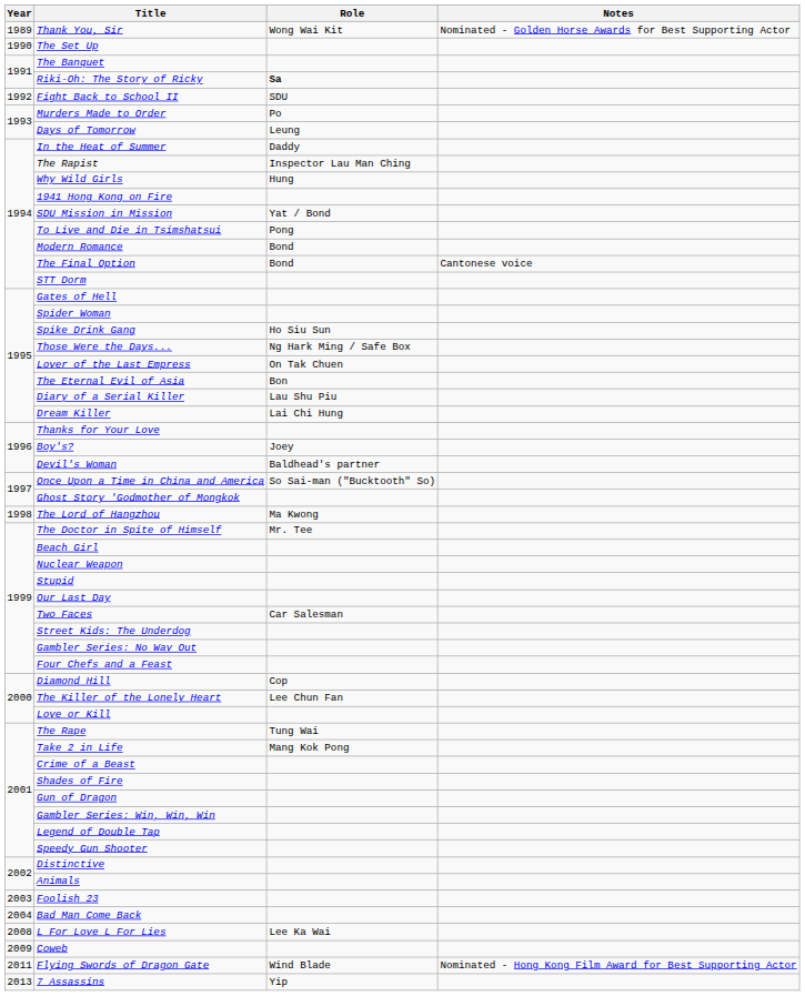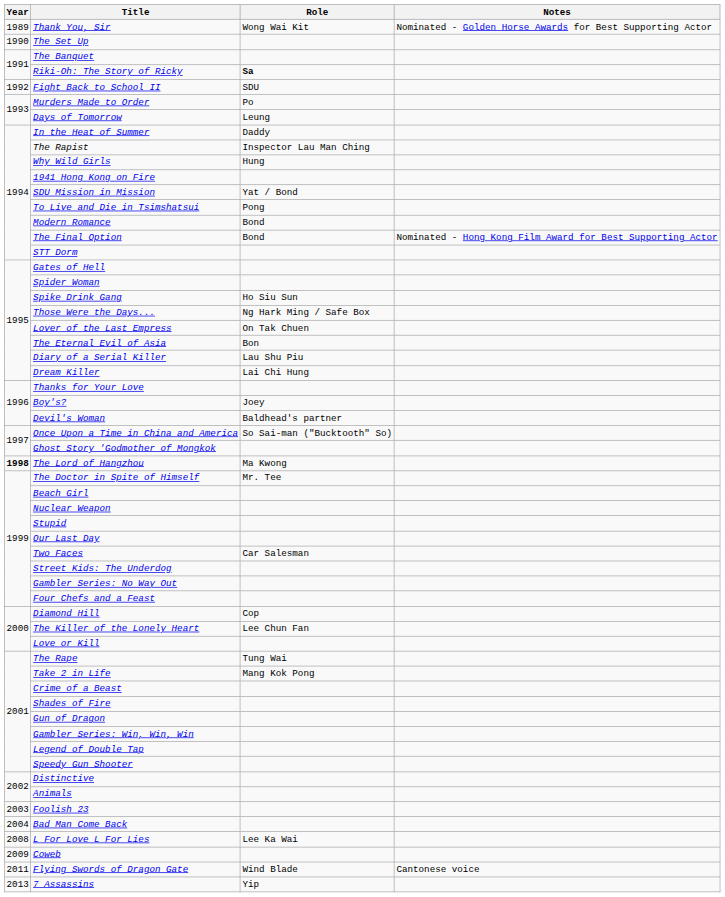 <table class="wikitable">
 <tr style="background:#b0c4de; text-align:center;">
 <th>Year</th>
 <th>Title</th>
 <th>Role</th>
 <th>Notes</th>
 </tr>
 <tr>
 <td>1989</td>
 <td><em><a href='#'>Thank You, Sir</a></em></td>
 <td>Wong Wai Kit</td>
 <td>Nominated - <a href='#'>Golden Horse Awards</a> for Best Supporting Actor</td>
 </tr>
 <tr>
 <td>1990</td>
 <td><em><a href='#'>The Set Up</a></em></td>
 <td></td>
 </tr>
 <tr>
 <td rowspan="2">1991</td>
 <td><em><a href='#'>The Banquet</a></em></td>
 <td></td>
 <td></td>
 </tr>
 <tr>
 <td><em><a href='#'>Riki-Oh: The Story of Ricky</a></em></td>
 <td><strong>Sa</strong></td>
 <td></td>
 </tr>
 <tr>
 <td>1992</td>
 <td><em><a href='#'>Fight Back to School II</a></em></td>
 <td>SDU</td>
 <td></td>
 </tr>
 <tr>
 <td rowspan="2">1993</td>
 <td><em><a href='#'>Murders Made to Order</a></em></td>
 <td>Po</td>
 <td></td>
 </tr>
 <tr>
 <td><em><a href='#'>Days of Tomorrow</a></em></td>
 <td>Leung</td>
 <td></td>
 </tr>
 <tr>
 <td rowspan="9">1994</td>
 <td><em><a href='#'>In the Heat of Summer</a></em></td>
 <td>Daddy</td>
 <td></td>
 </tr>
 <tr>
 <td><em>The Rapist</em></td>
 <td>Inspector Lau Man Ching</td>
 <td></td>
 </tr>
 <tr>
 <td><em><a href='#'>Why Wild Girls</a></em></td>
 <td>Hung</td>
 <td></td>
 </tr>
 <tr>
 <td><em><a href='#'>1941 Hong Kong on Fire</a></em></td>
 <td></td>
 <td></td>
 </tr>
 <tr>
 <td><em><a href='#'>SDU Mission in Mission</a></em></td>
 <td>Yat / Bond</td>
 <td></td>
 </tr>
 <tr>
 <td><em><a href='#'>To Live and Die in Tsimshatsui</a></em></td>
 <td>Pong</td>
 <td></td>
 </tr>
 <tr>
 <td><em><a href='#'>Modern Romance</a></em></td>
 <td>Bond</td>
 <td></td>
 </tr>
 <tr>
 <td><em><a href='#'>The Final Option</a></em></td>
 <td>Bond</td>
-<td>Cantonese voice</td>
+<td>Nominated - <a href='#'>Hong Kong Film Award for Best Supporting Actor</a></td>
 </tr>
 <tr>
 <td><em><a href='#'>STT Dorm</a></em></td>
 <td></td>
 <td></td>
 </tr>
 <tr>
 <td rowspan="8">1995</td>
 <td><em><a href='#'>Gates of Hell</a></em></td>
 <td></td>
 <td></td>
 </tr>
 <tr>
 <td><em><a href='#'>Spider Woman</a></em></td>
 <td></td>
 <td></td>
 </tr>
 <tr>
 <td><em><a href='#'>Spike Drink Gang</a></em></td>
 <td>Ho Siu Sun</td>
 <td></td>
 </tr>
 <tr>
 <td><em><a href='#'>Those Were the Days...</a></em></td>
 <td>Ng Hark Ming / Safe Box</td>
 <td></td>
 </tr>
 <tr>
 <td><em><a href='#'>Lover of the Last Empress</a></em></td>
 <td>On Tak Chuen</td>
 <td></td>
 </tr>
 <tr>
 <td><em><a href='#'>The Eternal Evil of Asia</a></em></td>
 <td>Bon</td>
 <td></td>
 </tr>
 <tr>
 <td><em><a href='#'>Diary of a Serial Killer</a></em></td>
 <td>Lau Shu Piu</td>
 <td></td>
 </tr>
 <tr>
 <td><em><a href='#'>Dream Killer</a></em></td>
 <td>Lai Chi Hung</td>
 <td></td>
 </tr>
 <tr>
 <td rowspan="3">1996</td>
 <td><em><a href='#'>Thanks for Your Love</a></em></td>
 <td></td>
 <td></td>
 </tr>
 <tr>
 <td><em><a href='#'>Boy's?</a></em></td>
 <td>Joey</td>
 <td></td>
 </tr>
 <tr>
 <td><em><a href='#'>Devil's Woman</a></em></td>
 <td>Baldhead's partner</td>
 </tr>
 <tr>
 <td rowspan="2">1997</td>
 <td><em><a href='#'>Once Upon a Time in China and America</a></em></td>
 <td>So Sai-man ("Bucktooth" So)</td>
 <td></td>
 </tr>
 <tr>
 <td><em><a href='#'>Ghost Story 'Godmother of Mongkok</a></em></td>
 <td></td>
 <td></td>
 </tr>
 <tr>
-<td>1998</td>
+<td><strong>1998</strong></td>
 <td><em><a href='#'>The Lord of Hangzhou</a></em></td>
 <td>Ma Kwong</td>
 <td></td>
 </tr>
 <tr>
 <td rowspan="9">1999</td>
 <td><em><a href='#'>The Doctor in Spite of Himself</a></em></td>
 <td>Mr. Tee</td>
 <td></td>
 </tr>
 <tr>
 <td><em><a href='#'>Beach Girl</a></em></td>
 <td></td>
 <td></td>
 </tr>
 <tr>
 <td><em><a href='#'>Nuclear Weapon</a></em></td>
 <td></td>
 <td></td>
 </tr>
 <tr>
 <td><em><a href='#'>Stupid</a></em></td>
 <td></td>
 <td></td>
 </tr>
 <tr>
 <td><em><a href='#'>Our Last Day</a></em></td>
 <td></td>
 <td></td>
 </tr>
 <tr>
 <td><em><a href='#'>Two Faces</a></em></td>
 <td>Car Salesman</td>
 <td></td>
 </tr>
 <tr>
 <td><em><a href='#'>Street Kids: The Underdog</a></em></td>
 <td></td>
 <td></td>
 </tr>
 <tr>
 <td><em><a href='#'>Gambler Series: No Way Out</a></em></td>
 <td></td>
 <td></td>
 </tr>
 <tr>
 <td><em><a href='#'>Four Chefs and a Feast</a></em></td>
 <td></td>
 <td></td>
 </tr>
 <tr>
 <td rowspan="3">2000</td>
 <td><em><a href='#'>Diamond Hill</a></em></td>
 <td>Cop</td>
 <td></td>
 </tr>
 <tr>
 <td><em><a href='#'>The Killer of the Lonely Heart</a></em></td>
 <td>Lee Chun Fan</td>
 <td></td>
 </tr>
 <tr>
 <td><em><a href='#'>Love or Kill</a></em></td>
 <td></td>
 <td></td>
 </tr>
 <tr>
 <td rowspan="8">2001</td>
 <td><em><a href='#'>The Rape</a></em></td>
 <td>Tung Wai</td>
 <td></td>
 </tr>
 <tr>
 <td><em><a href='#'>Take 2 in Life</a></em></td>
 <td>Mang Kok Pong</td>
 <td></td>
 </tr>
 <tr>
 <td><em><a href='#'>Crime of a Beast</a></em></td>
 <td></td>
 <td></td>
 </tr>
 <tr>
 <td><em><a href='#'>Shades of Fire</a></em></td>
 <td></td>
 <td></td>
 </tr>
 <tr>
 <td><em><a href='#'>Gun of Dragon</a></em></td>
 <td></td>
 <td></td>
 </tr>
 <tr>
 <td><em><a href='#'>Gambler Series: Win, Win, Win</a></em></td>
 <td></td>
 <td></td>
 </tr>
 <tr>
 <td><em><a href='#'>Legend of Double Tap</a></em></td>
 <td></td>
 <td></td>
 </tr>
 <tr>
 <td><em><a href='#'>Speedy Gun Shooter</a></em></td>
 <td></td>
 <td></td>
 </tr>
 <tr>
 <td rowspan="2">2002</td>
 <td><em><a href='#'>Distinctive</a></em></td>
 <td></td>
 <td></td>
 </tr>
 <tr>
 <td><em><a href='#'>Animals</a></em></td>
 <td></td>
 <td></td>
 </tr>
 <tr>
 <td>2003</td>
 <td><em><a href='#'>Foolish 23</a></em></td>
 <td></td>
 <td></td>
 </tr>
 <tr>
 <td>2004</td>
 <td><em><a href='#'>Bad Man Come Back</a></em></td>
 <td></td>
 <td></td>
 </tr>
 <tr>
 <td>2008</td>
 <td><em><a href='#'>L For Love L For Lies</a></em></td>
 <td>Lee Ka Wai</td>
 <td></td>
 </tr>
 <tr>
 <td>2009</td>
 <td><em><a href='#'>Coweb</a></em></td>
 <td></td>
 <td></td>
 </tr>
 <tr>
 <td>2011</td>
 <td><em><a href='#'>Flying Swords of Dragon Gate</a></em></td>
 <td>Wind Blade</td>
-<td>Nominated - <a href='#'>Hong Kong Film Award for Best Supporting Actor</a></td>
+<td>Cantonese voice</td>
 </tr>
 <tr>
 <td>2013</td>
 <td><em><a href='#'>7 Assassins</a></em></td>
 <td>Yip</td>
 <td></td>
 </tr>
 </table>
